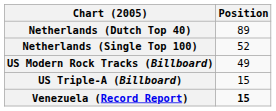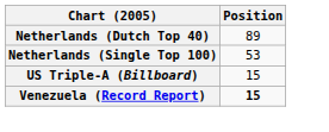 <table class="wikitable sortable plainrowheaders" style="text-align:center;">
 <tr>
 <th scope="col">Chart (2005)</th>
 <th scope="col">Position</th>
 </tr>
 <tr>
 <th scope="row">Netherlands (Dutch Top 40)</th>
 <td>89</td>
 </tr>
 <tr>
 <th scope="row">Netherlands (Single Top 100)</th>
-<td>52</td>
-</tr>
-<tr>
-<th scope="row">US Modern Rock Tracks (<em>Billboard</em>)</th>
-<td>49</td>
+<td>53</td>
 </tr>
 <tr>
 <th scope="row">US Triple-A (<em>Billboard</em>)</th>
 <td>15</td>
 </tr>
 <tr>
 <th scope="row">Venezuela (<a href='#'>Record Report</a>)</th>
 <td><strong>15</strong></td>
 </tr>
 </table>
